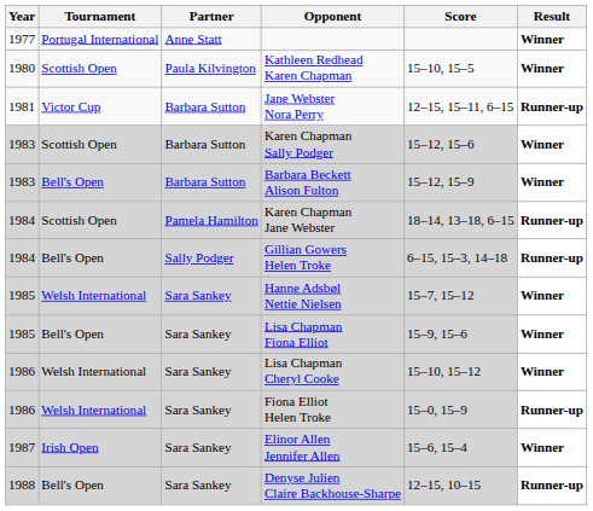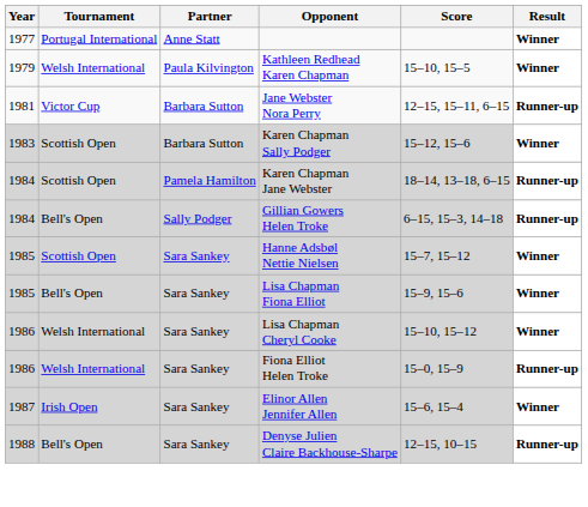 <table class="sortable wikitable" style="font-size: 90%;">
 <tr>
 <th>Year</th>
 <th>Tournament</th>
 <th>Partner</th>
 <th>Opponent</th>
 <th>Score</th>
 <th>Result</th>
 </tr>
 <tr>
 <td align="center">1977</td>
 <td align="left"><a href='#'>Portugal International</a></td>
 <td align="left"> <a href='#'>Anne Statt</a></td>
 <td align="left"> <br> </td>
 <td align="left"></td>
 <td style="text-align:left; background:white"> <strong>Winner</strong></td>
 </tr>
 <tr>
-<td align="center">1980</td>
-<td align="left"><a href='#'>Scottish Open</a></td>
+<td align="center">1979</td>
+<td align="left"><a href='#'>Welsh International</a></td>
 <td align="left"> <a href='#'>Paula Kilvington</a></td>
 <td align="left"> <a href='#'>Kathleen Redhead</a><br> <a href='#'>Karen Chapman</a></td>
 <td align="left">15–10, 15–5</td>
 <td style="text-align:left; background:white"> <strong>Winner</strong></td>
 </tr>
 <tr>
 <td align="center">1981</td>
 <td align="left"><a href='#'>Victor Cup</a></td>
 <td align="left"> <a href='#'>Barbara Sutton</a></td>
 <td align="left"> <a href='#'>Jane Webster</a><br> <a href='#'>Nora Perry</a></td>
 <td align="left">12–15, 15–11, 6–15</td>
 <td style="text-align:left; background:white"> <strong>Runner-up</strong></td>
 </tr>
 <tr style="background:#D5D5D5">
 <td align="center">1983</td>
 <td align="left">Scottish Open</td>
 <td align="left"> Barbara Sutton</td>
 <td align="left"> Karen Chapman<br> <a href='#'>Sally Podger</a></td>
 <td align="left">15–12, 15–6</td>
 <td style="text-align:left; background:white"> <strong>Winner</strong></td>
 </tr>
 <tr style="background:#D5D5D5">
-<td align="center">1983</td>
-<td align="left"><a href='#'>Bell's Open</a></td>
-<td align="left"> <a href='#'>Barbara Sutton</a></td>
-<td align="left"> <a href='#'>Barbara Beckett</a><br> <a href='#'>Alison Fulton</a></td>
-<td align="left">15–12, 15–9</td>
-<td style="text-align:left; background:white"> <strong>Winner</strong></td>
-</tr>
-<tr style="background:#D5D5D5">
 <td align="center">1984</td>
 <td align="left">Scottish Open</td>
 <td align="left"> <a href='#'>Pamela Hamilton</a></td>
 <td align="left"> Karen Chapman<br> Jane Webster</td>
 <td align="left">18–14, 13–18, 6–15</td>
 <td style="text-align:left; background:white"> <strong>Runner-up</strong></td>
 </tr>
 <tr style="background:#D5D5D5">
 <td align="center">1984</td>
 <td align="left">Bell's Open</td>
 <td align="left"> <a href='#'>Sally Podger</a></td>
 <td align="left"> <a href='#'>Gillian Gowers</a><br> <a href='#'>Helen Troke</a></td>
 <td align="left">6–15, 15–3, 14–18</td>
 <td style="text-align:left; background:white"> <strong>Runner-up</strong></td>
 </tr>
 <tr style="background:#D5D5D5">
 <td align="center">1985</td>
-<td align="left"><a href='#'>Welsh International</a></td>
+<td align="left"><a href='#'>Scottish Open</a></td>
 <td align="left"> <a href='#'>Sara Sankey</a></td>
 <td align="left"> <a href='#'>Hanne Adsbøl</a><br> <a href='#'>Nettie Nielsen</a></td>
 <td align="left">15–7, 15–12</td>
 <td style="text-align:left; background:white"> <strong>Winner</strong></td>
 </tr>
 <tr style="background:#D5D5D5">
 <td align="center">1985</td>
 <td align="left">Bell's Open</td>
 <td align="left"> Sara Sankey</td>
 <td align="left"> <a href='#'>Lisa Chapman</a><br> <a href='#'>Fiona Elliot</a></td>
 <td align="left">15–9, 15–6</td>
 <td style="text-align:left; background:white"> <strong>Winner</strong></td>
 </tr>
 <tr style="background:#D5D5D5">
 <td align="center">1986</td>
 <td align="left">Welsh International</td>
 <td align="left"> Sara Sankey</td>
 <td align="left"> Lisa Chapman<br> <a href='#'>Cheryl Cooke</a></td>
 <td align="left">15–10, 15–12</td>
 <td style="text-align:left; background:white"> <strong>Winner</strong></td>
 </tr>
 <tr style="background:#D5D5D5">
 <td align="center">1986</td>
 <td align="left"><a href='#'>Welsh International</a></td>
 <td align="left"> Sara Sankey</td>
 <td align="left"> Fiona Elliot<br> Helen Troke</td>
 <td align="left">15–0, 15–9</td>
 <td style="text-align:left; background:white"> <strong>Runner-up</strong></td>
 </tr>
 <tr style="background:#D5D5D5">
 <td align="center">1987</td>
 <td align="left"><a href='#'>Irish Open</a></td>
 <td align="left"> Sara Sankey</td>
 <td align="left"> <a href='#'>Elinor Allen</a><br> <a href='#'>Jennifer Allen</a></td>
 <td align="left">15–6, 15–4</td>
 <td style="text-align:left; background: white"> <strong>Winner</strong></td>
 </tr>
 <tr style="background:#D5D5D5">
 <td align="center">1988</td>
 <td align="left">Bell's Open</td>
 <td align="left"> Sara Sankey</td>
 <td align="left"> <a href='#'>Denyse Julien</a><br> <a href='#'>Claire Backhouse-Sharpe</a></td>
 <td align="left">12–15, 10–15</td>
 <td style="text-align:left; background:white"> <strong>Runner-up</strong></td>
 </tr>
 </table>
